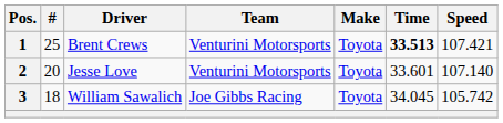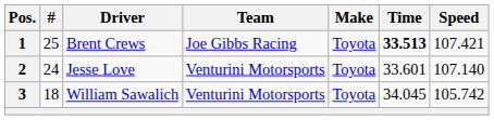 <table class="wikitable" style="font-size:95%">
 <tr>
 <th>Pos.</th>
 <th>#</th>
 <th>Driver</th>
 <th>Team</th>
 <th>Make</th>
 <th>Time</th>
 <th>Speed</th>
 </tr>
 <tr>
 <th>1</th>
 <td>25</td>
 <td><a href='#'>Brent Crews</a></td>
-<td><a href='#'>Venturini Motorsports</a></td>
+<td><a href='#'>Joe Gibbs Racing</a></td>
 <td><a href='#'>Toyota</a></td>
 <td><strong>33.513</strong></td>
 <td>107.421</td>
 </tr>
 <tr>
 <th>2</th>
-<td>20</td>
+<td>24</td>
 <td><a href='#'>Jesse Love</a></td>
 <td><a href='#'>Venturini Motorsports</a></td>
 <td><a href='#'>Toyota</a></td>
 <td>33.601</td>
 <td>107.140</td>
 </tr>
 <tr>
 <th>3</th>
 <td>18</td>
 <td><a href='#'>William Sawalich</a></td>
-<td><a href='#'>Joe Gibbs Racing</a></td>
+<td><a href='#'>Venturini Motorsports</a></td>
 <td><a href='#'>Toyota</a></td>
 <td>34.045</td>
 <td>105.742</td>
 </tr>
 <tr>
 <th colspan="7"></th>
 </tr>
 </table>
